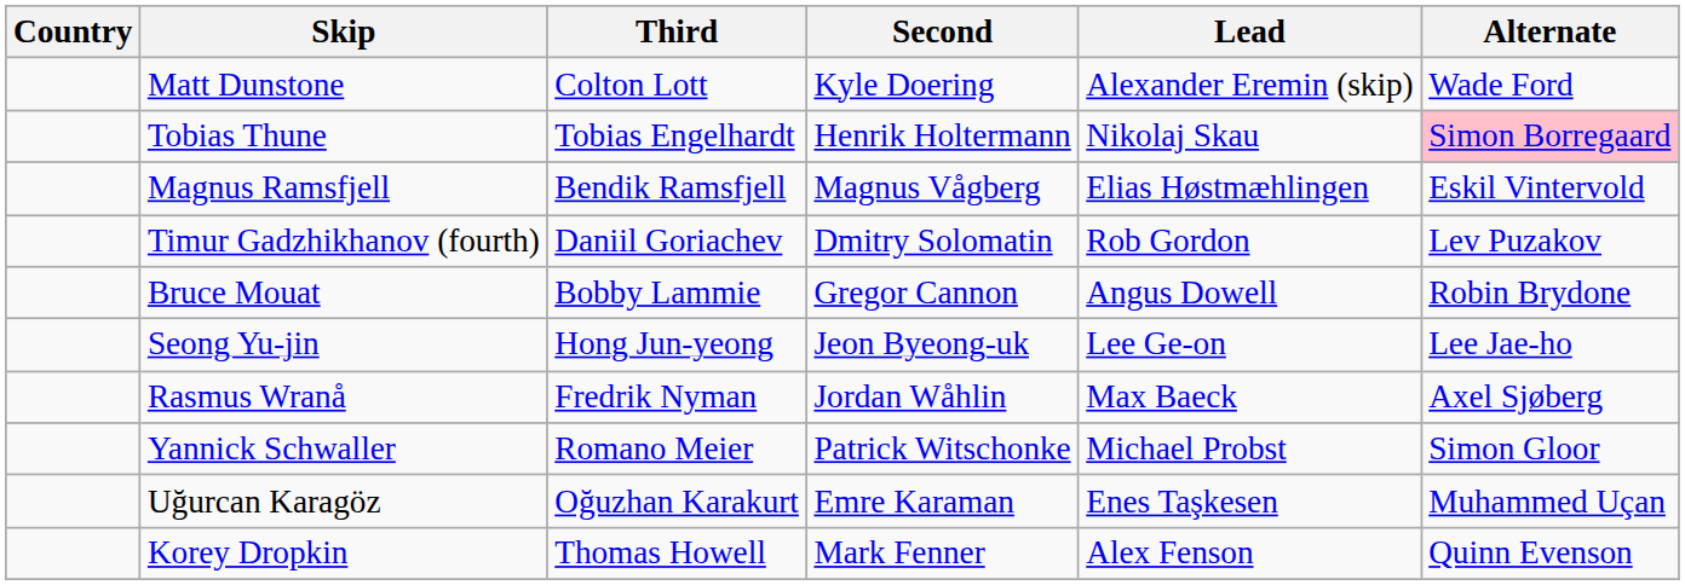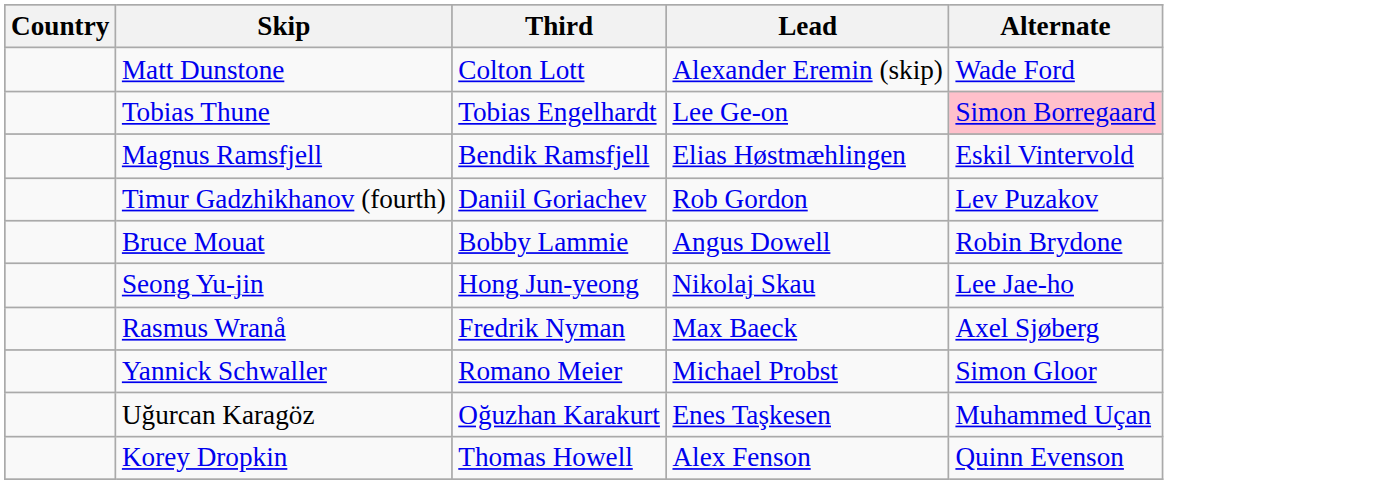 <table class=wikitable>
 <tr>
 <th>Country</th>
 <th>Skip</th>
 <th>Third</th>
-<th>Second</th>
 <th>Lead</th>
 <th>Alternate</th>
 </tr>
 <tr>
 <td></td>
 <td><a href='#'>Matt Dunstone</a></td>
 <td><a href='#'>Colton Lott</a></td>
-<td><a href='#'>Kyle Doering</a></td>
 <td><a href='#'>Alexander Eremin</a> (skip)</td>
 <td><a href='#'>Wade Ford</a></td>
 </tr>
 <tr>
 <td></td>
 <td><a href='#'>Tobias Thune</a></td>
 <td><a href='#'>Tobias Engelhardt</a></td>
-<td><a href='#'>Henrik Holtermann</a></td>
-<td><a href='#'>Nikolaj Skau</a></td>
+<td><a href='#'>Lee Ge-on</a></td>
 <td style="background: pink;"><a href='#'>Simon Borregaard</a></td>
 </tr>
 <tr>
 <td></td>
 <td><a href='#'>Magnus Ramsfjell</a></td>
 <td><a href='#'>Bendik Ramsfjell</a></td>
-<td><a href='#'>Magnus Vågberg</a></td>
 <td><a href='#'>Elias Høstmæhlingen</a></td>
 <td><a href='#'>Eskil Vintervold</a></td>
 </tr>
 <tr>
 <td></td>
 <td><a href='#'>Timur Gadzhikhanov</a> (fourth)</td>
 <td><a href='#'>Daniil Goriachev</a></td>
-<td><a href='#'>Dmitry Solomatin</a></td>
 <td><a href='#'>Rob Gordon</a></td>
 <td><a href='#'>Lev Puzakov</a></td>
 </tr>
 <tr>
 <td></td>
 <td><a href='#'>Bruce Mouat</a></td>
 <td><a href='#'>Bobby Lammie</a></td>
-<td><a href='#'>Gregor Cannon</a></td>
 <td><a href='#'>Angus Dowell</a></td>
 <td><a href='#'>Robin Brydone</a></td>
 </tr>
 <tr>
 <td></td>
 <td><a href='#'>Seong Yu-jin</a></td>
 <td><a href='#'>Hong Jun-yeong</a></td>
-<td><a href='#'>Jeon Byeong-uk</a></td>
-<td><a href='#'>Lee Ge-on</a></td>
+<td><a href='#'>Nikolaj Skau</a></td>
 <td><a href='#'>Lee Jae-ho</a></td>
 </tr>
 <tr>
 <td></td>
 <td><a href='#'>Rasmus Wranå</a></td>
 <td><a href='#'>Fredrik Nyman</a></td>
-<td><a href='#'>Jordan Wåhlin</a></td>
 <td><a href='#'>Max Baeck</a></td>
 <td><a href='#'>Axel Sjøberg</a></td>
 </tr>
 <tr>
 <td></td>
 <td><a href='#'>Yannick Schwaller</a></td>
 <td><a href='#'>Romano Meier</a></td>
-<td><a href='#'>Patrick Witschonke</a></td>
 <td><a href='#'>Michael Probst</a></td>
 <td><a href='#'>Simon Gloor</a></td>
 </tr>
 <tr>
 <td></td>
 <td>Uğurcan Karagöz</td>
 <td><a href='#'>Oğuzhan Karakurt</a></td>
-<td><a href='#'>Emre Karaman</a></td>
 <td><a href='#'>Enes Taşkesen</a></td>
 <td><a href='#'>Muhammed Uçan</a></td>
 </tr>
 <tr>
 <td></td>
 <td><a href='#'>Korey Dropkin</a></td>
 <td><a href='#'>Thomas Howell</a></td>
-<td><a href='#'>Mark Fenner</a></td>
 <td><a href='#'>Alex Fenson</a></td>
 <td><a href='#'>Quinn Evenson</a></td>
 </tr>
 </table>
